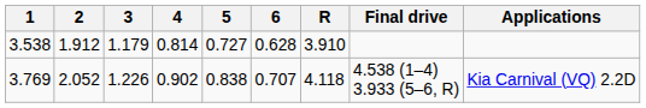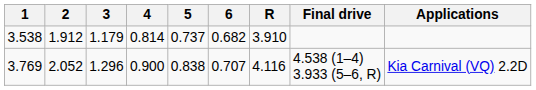 <table class=wikitable>
 <tr>
 <th>1</th>
 <th>2</th>
 <th>3</th>
 <th>4</th>
 <th>5</th>
 <th>6</th>
 <th>R</th>
 <th>Final drive</th>
 <th>Applications</th>
 </tr>
 <tr>
 <td>3.538</td>
 <td>1.912</td>
 <td>1.179</td>
 <td>0.814</td>
-<td>0.727</td>
-<td>0.628</td>
+<td>0.737</td>
+<td>0.682</td>
 <td>3.910</td>
 <td></td>
 <td></td>
 </tr>
 <tr>
 <td>3.769</td>
 <td>2.052</td>
-<td>1.226</td>
-<td>0.902</td>
+<td>1.296</td>
+<td>0.900</td>
 <td>0.838</td>
 <td>0.707</td>
-<td>4.118</td>
+<td>4.116</td>
 <td>4.538 (1–4)<br>3.933 (5–6, R)</td>
 <td><a href='#'>Kia Carnival (VQ)</a> 2.2D</td>
 </tr>
 </table>
